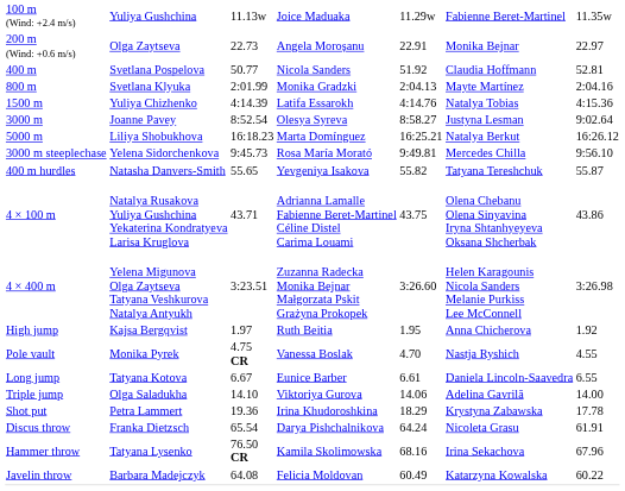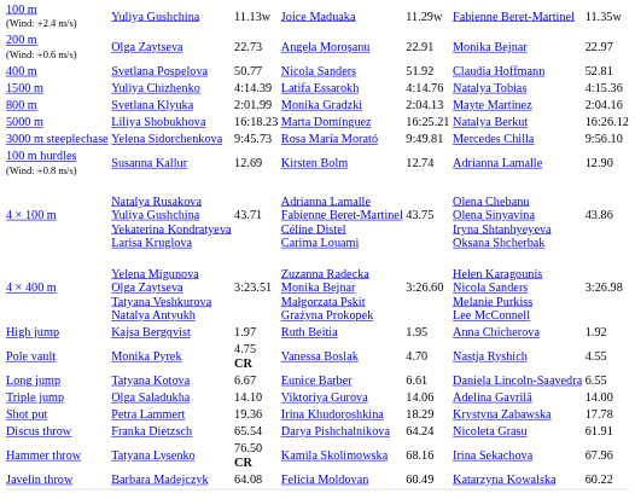 <table>
 <tr>
 <td><a href='#'>100 m</a><br><small>(Wind: +2.4 m/s)</small></td>
 <td><a href='#'>Yuliya Gushchina</a><br></td>
 <td>11.13w</td>
 <td><a href='#'>Joice Maduaka</a><br></td>
 <td>11.29w</td>
 <td><a href='#'>Fabienne Beret-Martinel</a><br></td>
 <td>11.35w</td>
 </tr>
 <tr>
 <td><a href='#'>200 m</a><br><small>(Wind: +0.6 m/s)</small></td>
 <td><a href='#'>Olga Zaytseva</a><br></td>
 <td>22.73</td>
 <td><a href='#'>Angela Moroșanu</a><br></td>
 <td>22.91</td>
 <td><a href='#'>Monika Bejnar</a><br></td>
 <td>22.97</td>
 </tr>
 <tr>
 <td><a href='#'>400 m</a></td>
 <td><a href='#'>Svetlana Pospelova</a><br></td>
 <td>50.77</td>
 <td><a href='#'>Nicola Sanders</a><br></td>
 <td>51.92</td>
 <td><a href='#'>Claudia Hoffmann</a><br></td>
 <td>52.81</td>
 </tr>
 <tr>
-<td><a href='#'>800 m</a></td>
-<td><a href='#'>Svetlana Klyuka</a><br></td>
-<td>2:01.99</td>
-<td><a href='#'>Monika Gradzki</a><br></td>
-<td>2:04.13</td>
-<td><a href='#'>Mayte Martínez</a><br></td>
-<td>2:04.16</td>
-</tr>
-<tr>
 <td><a href='#'>1500 m</a></td>
 <td><a href='#'>Yuliya Chizhenko</a><br></td>
 <td>4:14.39</td>
 <td><a href='#'>Latifa Essarokh</a><br></td>
 <td>4:14.76</td>
 <td><a href='#'>Natalya Tobias</a><br></td>
 <td>4:15.36</td>
 </tr>
 <tr>
-<td><a href='#'>3000 m</a></td>
-<td><a href='#'>Joanne Pavey</a><br></td>
-<td>8:52.54</td>
-<td><a href='#'>Olesya Syreva</a><br></td>
-<td>8:58.27</td>
-<td><a href='#'>Justyna Lesman</a><br></td>
-<td>9:02.64</td>
+<td><a href='#'>800 m</a></td>
+<td><a href='#'>Svetlana Klyuka</a><br></td>
+<td>2:01.99</td>
+<td><a href='#'>Monika Gradzki</a><br></td>
+<td>2:04.13</td>
+<td><a href='#'>Mayte Martínez</a><br></td>
+<td>2:04.16</td>
 </tr>
 <tr>
 <td><a href='#'>5000 m</a></td>
 <td><a href='#'>Liliya Shobukhova</a><br></td>
 <td>16:18.23</td>
 <td><a href='#'>Marta Domínguez</a><br></td>
 <td>16:25.21</td>
 <td><a href='#'>Natalya Berkut</a><br></td>
 <td>16:26.12</td>
 </tr>
 <tr>
 <td><a href='#'>3000 m steeplechase</a></td>
 <td><a href='#'>Yelena Sidorchenkova</a><br></td>
 <td>9:45.73</td>
 <td><a href='#'>Rosa María Morató</a><br></td>
 <td>9:49.81</td>
 <td><a href='#'>Mercedes Chilla</a><br></td>
 <td>9:56.10</td>
 </tr>
 <tr>
-<td><a href='#'>400 m hurdles</a></td>
-<td><a href='#'>Natasha Danvers-Smith</a><br></td>
-<td>55.65</td>
-<td><a href='#'>Yevgeniya Isakova</a><br></td>
-<td>55.82</td>
-<td><a href='#'>Tatyana Tereshchuk</a><br></td>
-<td>55.87</td>
+<td><a href='#'>100 m hurdles</a><br><small>(Wind: +0.8 m/s)</small></td>
+<td><a href='#'>Susanna Kallur</a><br></td>
+<td>12.69</td>
+<td><a href='#'>Kirsten Bolm</a><br></td>
+<td>12.74</td>
+<td><a href='#'>Adrianna Lamalle</a><br></td>
+<td>12.90</td>
 </tr>
 <tr>
 <td><a href='#'>4 × 100 m</a></td>
 <td><br><a href='#'>Natalya Rusakova</a><br><a href='#'>Yuliya Gushchina</a><br><a href='#'>Yekaterina Kondratyeva</a><br><a href='#'>Larisa Kruglova</a></td>
 <td>43.71</td>
 <td><br><a href='#'>Adrianna Lamalle</a><br><a href='#'>Fabienne Beret-Martinel</a><br><a href='#'>Céline Distel</a><br><a href='#'>Carima Louami</a></td>
 <td>43.75</td>
 <td><br><a href='#'>Olena Chebanu</a><br><a href='#'>Olena Sinyavina</a><br><a href='#'>Iryna Shtanhyeyeva</a><br><a href='#'>Oksana Shcherbak</a></td>
 <td>43.86</td>
 </tr>
 <tr>
 <td><a href='#'>4 × 400 m</a></td>
 <td><br><a href='#'>Yelena Migunova</a><br><a href='#'>Olga Zaytseva</a><br><a href='#'>Tatyana Veshkurova</a><br><a href='#'>Natalya Antyukh</a></td>
 <td>3:23.51</td>
 <td><br><a href='#'>Zuzanna Radecka</a><br><a href='#'>Monika Bejnar</a><br><a href='#'>Małgorzata Pskit</a><br><a href='#'>Grażyna Prokopek</a></td>
 <td>3:26.60</td>
 <td><br><a href='#'>Helen Karagounis</a><br><a href='#'>Nicola Sanders</a><br><a href='#'>Melanie Purkiss</a><br><a href='#'>Lee McConnell</a></td>
 <td>3:26.98</td>
 </tr>
 <tr>
 <td><a href='#'>High jump</a></td>
 <td><a href='#'>Kajsa Bergqvist</a><br></td>
 <td>1.97</td>
 <td><a href='#'>Ruth Beitia</a><br></td>
 <td>1.95</td>
 <td><a href='#'>Anna Chicherova</a><br></td>
 <td>1.92</td>
 </tr>
 <tr>
 <td><a href='#'>Pole vault</a></td>
 <td><a href='#'>Monika Pyrek</a><br></td>
 <td>4.75<br><strong>CR</strong></td>
 <td><a href='#'>Vanessa Boslak</a><br></td>
 <td>4.70</td>
 <td><a href='#'>Nastja Ryshich</a><br></td>
 <td>4.55</td>
 </tr>
 <tr>
 <td><a href='#'>Long jump</a></td>
 <td><a href='#'>Tatyana Kotova</a><br></td>
 <td>6.67</td>
 <td><a href='#'>Eunice Barber</a><br></td>
 <td>6.61</td>
 <td><a href='#'>Daniela Lincoln-Saavedra</a><br></td>
 <td>6.55</td>
 </tr>
 <tr>
 <td><a href='#'>Triple jump</a></td>
 <td><a href='#'>Olga Saladukha</a><br></td>
 <td>14.10</td>
 <td><a href='#'>Viktoriya Gurova</a><br></td>
 <td>14.06</td>
 <td><a href='#'>Adelina Gavrilă</a><br></td>
 <td>14.00</td>
 </tr>
 <tr>
 <td><a href='#'>Shot put</a></td>
 <td><a href='#'>Petra Lammert</a><br></td>
 <td>19.36</td>
 <td><a href='#'>Irina Khudoroshkina</a><br></td>
 <td>18.29</td>
 <td><a href='#'>Krystyna Zabawska</a><br></td>
 <td>17.78</td>
 </tr>
 <tr>
 <td><a href='#'>Discus throw</a></td>
 <td><a href='#'>Franka Dietzsch</a><br></td>
 <td>65.54</td>
 <td><a href='#'>Darya Pishchalnikova</a><br></td>
 <td>64.24</td>
 <td><a href='#'>Nicoleta Grasu</a><br></td>
 <td>61.91</td>
 </tr>
 <tr>
 <td><a href='#'>Hammer throw</a></td>
 <td><a href='#'>Tatyana Lysenko</a><br></td>
 <td>76.50<br><strong>CR</strong></td>
 <td><a href='#'>Kamila Skolimowska</a><br></td>
 <td>68.16</td>
 <td><a href='#'>Irina Sekachova</a><br></td>
 <td>67.96</td>
 </tr>
 <tr>
 <td><a href='#'>Javelin throw</a></td>
 <td><a href='#'>Barbara Madejczyk</a><br></td>
 <td>64.08</td>
 <td><a href='#'>Felicia Moldovan</a><br></td>
 <td>60.49</td>
 <td><a href='#'>Katarzyna Kowalska</a><br></td>
 <td>60.22</td>
 </tr>
 <tr style="background:#e8e8e8;">
 <td colspan=7></td>
 </tr>
 </table>
